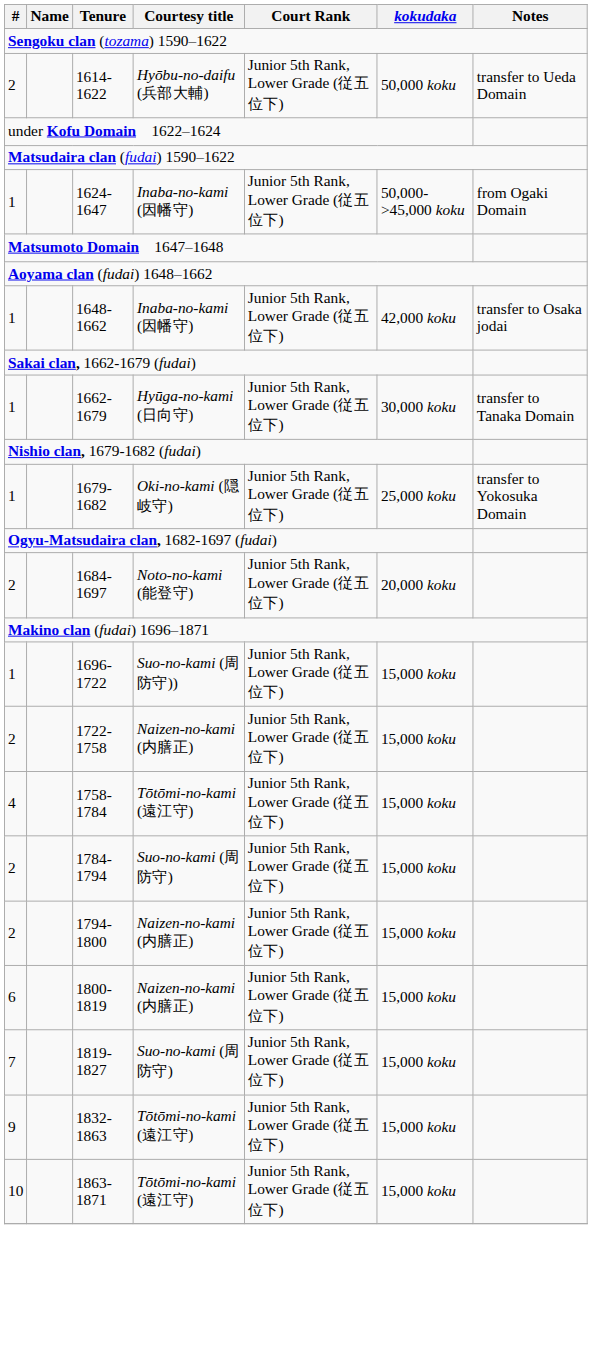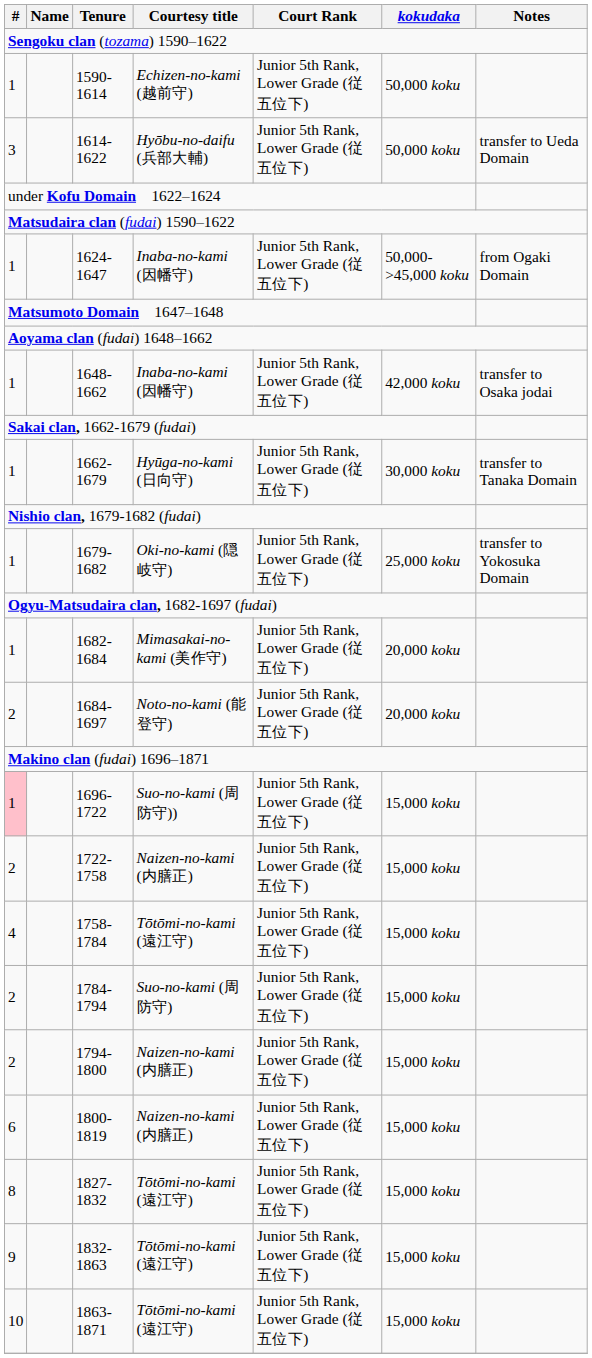 <table class=wikitable>
 <tr>
 <th>#</th>
 <th>Name</th>
 <th>Tenure</th>
 <th>Courtesy title</th>
 <th>Court Rank</th>
 <th><em><a href='#'>kokudaka</a></em></th>
 <th>Notes</th>
 </tr>
 <tr>
 <td colspan=7> <strong><a href='#'>Sengoku clan</a></strong> (<em><a href='#'>tozama</a></em>) 1590–1622</td>
 </tr>
 <tr>
-<td>2</td>
+<td>1</td>
+<td></td>
+<td>1590-1614</td>
+<td><em>Echizen-no-kami</em> (越前守)</td>
+<td>Junior 5th Rank, Lower Grade (従五位下)</td>
+<td>50,000 <em>koku</em></td>
+<td></td>
+</tr>
+<tr>
+<td>3</td>
 <td></td>
 <td>1614-1622</td>
 <td><em>Hyōbu-no-daifu</em> (兵部大輔)</td>
 <td>Junior 5th Rank, Lower Grade (従五位下)</td>
 <td>50,000 <em>koku</em></td>
 <td>transfer to Ueda Domain</td>
 </tr>
 <tr>
 <td colspan=6> under <strong><a href='#'>Kofu Domain</a></strong>　1622–1624</td>
 </tr>
 <tr>
 <td colspan=7> <strong><a href='#'>Matsudaira clan</a></strong> (<em><a href='#'>fudai</a></em>) 1590–1622</td>
 </tr>
 <tr>
 <td>1</td>
 <td></td>
 <td>1624-1647</td>
 <td><em>Inaba-no-kami</em> (因幡守)</td>
 <td>Junior 5th Rank, Lower Grade (従五位下)</td>
 <td>50,000->45,000 <em>koku</em></td>
 <td>from Ogaki Domain</td>
 </tr>
 <tr>
 <td colspan=6> <strong><a href='#'>Matsumoto Domain</a></strong>　1647–1648</td>
 </tr>
 <tr>
 <td colspan=7> <strong><a href='#'>Aoyama clan</a></strong> (<em>fudai</em>) 1648–1662</td>
 </tr>
 <tr>
 <td>1</td>
 <td></td>
 <td>1648-1662</td>
 <td><em> Inaba-no-kami</em> (因幡守)</td>
 <td>Junior 5th Rank, Lower Grade (従五位下)</td>
 <td>42,000 <em>koku</em></td>
 <td>transfer to Osaka jodai</td>
 </tr>
 <tr>
 <td colspan=6> <strong><a href='#'>Sakai clan</a>,</strong> 1662-1679 (<em>fudai</em>)</td>
 </tr>
 <tr>
 <td>1</td>
 <td></td>
 <td>1662-1679</td>
 <td><em>Hyūga-no-kami</em> (日向守)</td>
 <td>Junior 5th Rank, Lower Grade (従五位下)</td>
 <td>30,000 <em>koku</em></td>
 <td>transfer to Tanaka Domain</td>
 </tr>
 <tr>
 <td colspan=6> <strong><a href='#'>Nishio clan</a>,</strong> 1679-1682 (<em>fudai</em>)</td>
 </tr>
 <tr>
 <td>1</td>
 <td></td>
 <td>1679-1682</td>
 <td><em> Oki-no-kami</em> (隠岐守)</td>
 <td>Junior 5th Rank, Lower Grade (従五位下)</td>
 <td>25,000 <em>koku</em></td>
 <td>transfer to Yokosuka Domain</td>
 </tr>
 <tr>
 <td colspan=6> <strong><a href='#'>Ogyu-Matsudaira clan</a>,</strong> 1682-1697 (<em>fudai</em>)</td>
 </tr>
 <tr>
+<td>1</td>
+<td></td>
+<td>1682-1684</td>
+<td><em>Mimasakai-no-kami</em> (美作守)</td>
+<td>Junior 5th Rank, Lower Grade (従五位下)</td>
+<td>20,000 <em>koku</em></td>
+<td></td>
+</tr>
+<tr>
 <td>2</td>
 <td></td>
 <td>1684-1697</td>
 <td><em>Noto-no-kami</em> (能登守)</td>
 <td>Junior 5th Rank, Lower Grade (従五位下)</td>
 <td>20,000 <em>koku</em></td>
 <td></td>
 </tr>
 <tr>
 <td colspan=7> <strong><a href='#'>Makino clan</a></strong> (<em>fudai</em>) 1696–1871</td>
 </tr>
 <tr>
-<td>1</td>
+<td style="background: pink;">1</td>
 <td></td>
 <td>1696-1722</td>
 <td><em>Suo-no-kami</em> (周防守))</td>
 <td>Junior 5th Rank, Lower Grade (従五位下)</td>
 <td>15,000 <em>koku</em></td>
 <td></td>
 </tr>
 <tr>
 <td>2</td>
 <td></td>
 <td>1722-1758</td>
 <td><em>Naizen-no-kami</em> (内膳正)</td>
 <td>Junior 5th Rank, Lower Grade (従五位下)</td>
 <td>15,000 <em>koku</em></td>
 <td></td>
 </tr>
 <tr>
 <td>4</td>
 <td></td>
 <td>1758-1784</td>
 <td><em>Tōtōmi-no-kami</em> (遠江守)</td>
 <td>Junior 5th Rank, Lower Grade (従五位下)</td>
 <td>15,000 <em>koku</em></td>
 <td></td>
 </tr>
 <tr>
 <td>2</td>
 <td></td>
 <td>1784-1794</td>
 <td><em>Suo-no-kami</em> (周防守)</td>
 <td>Junior 5th Rank, Lower Grade (従五位下)</td>
 <td>15,000 <em>koku</em></td>
 <td></td>
 </tr>
 <tr>
 <td>2</td>
 <td></td>
 <td>1794-1800</td>
 <td><em>Naizen-no-kami</em> (内膳正)</td>
 <td>Junior 5th Rank, Lower Grade (従五位下)</td>
 <td>15,000 <em>koku</em></td>
 <td></td>
 </tr>
 <tr>
 <td>6</td>
 <td></td>
 <td>1800-1819</td>
 <td><em>Naizen-no-kami</em> (内膳正)</td>
 <td>Junior 5th Rank, Lower Grade (従五位下)</td>
 <td>15,000 <em>koku</em></td>
 <td></td>
 </tr>
 <tr>
-<td>7</td>
+<td>8</td>
 <td></td>
-<td>1819-1827</td>
-<td><em>Suo-no-kami</em> (周防守)</td>
+<td>1827-1832</td>
+<td><em>Tōtōmi-no-kami</em> (遠江守)</td>
 <td>Junior 5th Rank, Lower Grade (従五位下)</td>
 <td>15,000 <em>koku</em></td>
 <td></td>
 </tr>
 <tr>
 <td>9</td>
 <td></td>
 <td>1832-1863</td>
 <td><em>Tōtōmi-no-kami</em> (遠江守)</td>
 <td>Junior 5th Rank, Lower Grade (従五位下)</td>
 <td>15,000 <em>koku</em></td>
 <td></td>
 </tr>
 <tr>
 <td>10</td>
 <td></td>
 <td>1863-1871</td>
 <td><em>Tōtōmi-no-kami</em> (遠江守)</td>
 <td>Junior 5th Rank, Lower Grade (従五位下)</td>
 <td>15,000 <em>koku</em></td>
 <td></td>
 </tr>
 <tr>
 </tr>
 </table>
